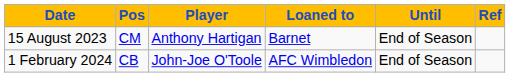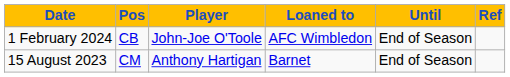 <table class="wikitable plainrowheaders sortable">
 <tr>
 <th style="background:#ffbf00;color:#1C4EBD">Date</th>
 <th style="background:#ffbf00;color:#1C4EBD">Pos</th>
 <th style="background:#ffbf00;color:#1C4EBD">Player</th>
 <th style="background:#ffbf00;color:#1C4EBD">Loaned to</th>
 <th style="background:#ffbf00;color:#1C4EBD">Until</th>
 <th style="background:#ffbf00;color:#1C4EBD">Ref</th>
 </tr>
 <tr>
+<td>1 February 2024</td>
+<td><a href='#'>CB</a></td>
+<td> <a href='#'>John-Joe O'Toole</a></td>
+<td> <a href='#'>AFC Wimbledon</a></td>
+<td>End of Season</td>
+<td></td>
+</tr>
+<tr>
 <td>15 August 2023</td>
 <td><a href='#'>CM</a></td>
 <td> <a href='#'>Anthony Hartigan</a></td>
 <td> <a href='#'>Barnet</a></td>
 <td>End of Season</td>
 <td></td>
 </tr>
-<tr>
-<td>1 February 2024</td>
-<td><a href='#'>CB</a></td>
-<td> <a href='#'>John-Joe O'Toole</a></td>
-<td> <a href='#'>AFC Wimbledon</a></td>
-<td>End of Season</td>
-<td></td>
-</tr>
 </table>
